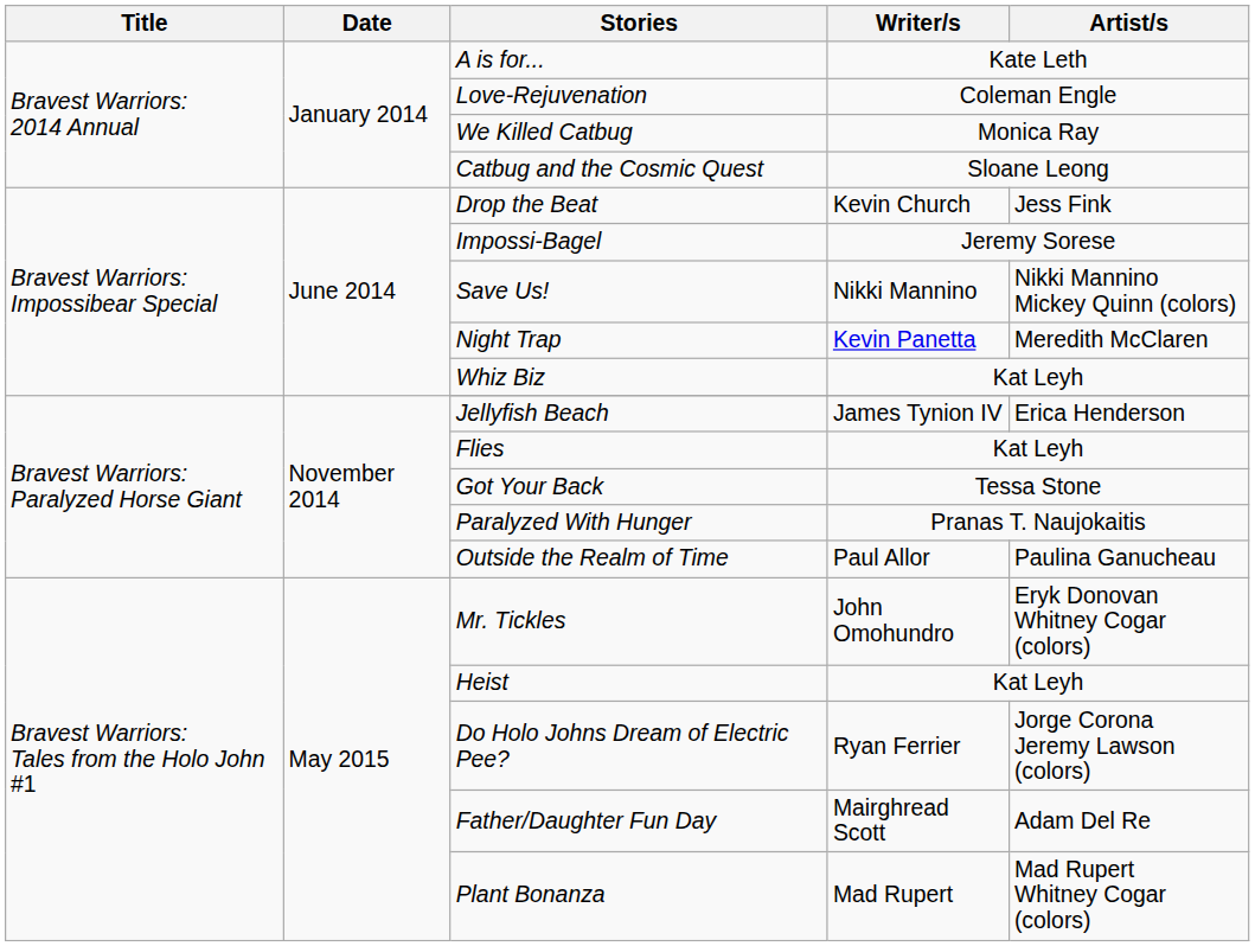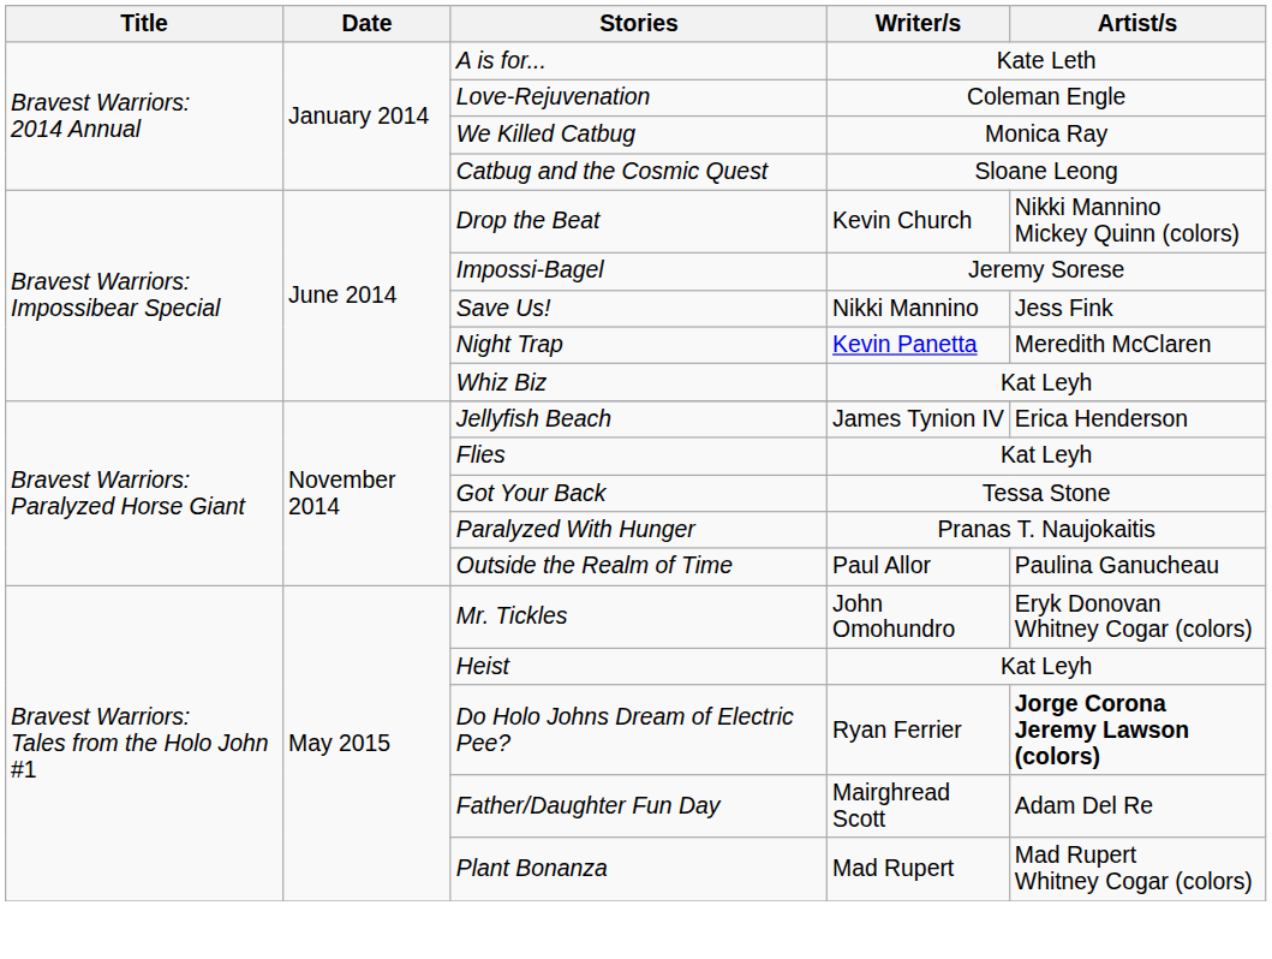 <table class="wikitable">
 <tr>
 <th>Title</th>
 <th>Date</th>
 <th>Stories</th>
 <th>Writer/s</th>
 <th>Artist/s</th>
 </tr>
 <tr>
 <td rowspan=4><em>Bravest Warriors:<br>2014 Annual</em></td>
 <td rowspan=4>January 2014</td>
 <td><em>A is for...</em></td>
 <td colspan=2 align=center>Kate Leth</td>
 </tr>
 <tr>
 <td><em>Love-Rejuvenation</em></td>
 <td colspan=2 align=center>Coleman Engle</td>
 </tr>
 <tr>
 <td><em>We Killed Catbug</em></td>
 <td colspan=2 align=center>Monica Ray</td>
 </tr>
 <tr>
 <td><em>Catbug and the Cosmic Quest</em></td>
 <td colspan=2 align=center>Sloane Leong</td>
 </tr>
 <tr>
 <td rowspan=5><em>Bravest Warriors:<br>Impossibear Special</em></td>
 <td rowspan=5>June 2014</td>
 <td><em>Drop the Beat</em></td>
 <td>Kevin Church</td>
-<td>Jess Fink</td>
+<td>Nikki Mannino<br>Mickey Quinn (colors)</td>
 </tr>
 <tr>
 <td><em>Impossi-Bagel</em></td>
 <td colspan=2 align=center>Jeremy Sorese</td>
 </tr>
 <tr>
 <td><em>Save Us!</em></td>
 <td>Nikki Mannino</td>
-<td>Nikki Mannino<br>Mickey Quinn (colors)</td>
+<td>Jess Fink</td>
 </tr>
 <tr>
 <td><em>Night Trap</em></td>
 <td><a href='#'>Kevin Panetta</a></td>
 <td>Meredith McClaren</td>
 </tr>
 <tr>
 <td><em>Whiz Biz</em></td>
 <td colspan=2 align=center>Kat Leyh</td>
 </tr>
 <tr>
 <td rowspan=6><em>Bravest Warriors:<br>Paralyzed Horse Giant</em></td>
 <td rowspan=6>November 2014</td>
 </tr>
 <tr>
 <td><em>Jellyfish Beach</em></td>
 <td>James Tynion IV</td>
 <td>Erica Henderson</td>
 </tr>
 <tr>
 <td><em>Flies</em></td>
 <td colspan=2 align=center>Kat Leyh</td>
 </tr>
 <tr>
 <td><em>Got Your Back</em></td>
 <td colspan=2 align=center>Tessa Stone</td>
 </tr>
 <tr>
 <td><em>Paralyzed With Hunger</em></td>
 <td colspan=2 align=center>Pranas T. Naujokaitis</td>
 </tr>
 <tr>
 <td><em>Outside the Realm of Time</em></td>
 <td>Paul Allor</td>
 <td>Paulina Ganucheau</td>
 </tr>
 <tr>
 <td rowspan=5><em>Bravest Warriors:<br>Tales from the Holo John</em> #1</td>
 <td rowspan=5>May 2015</td>
 <td><em>Mr. Tickles</em></td>
 <td>John Omohundro</td>
 <td>Eryk Donovan<br>Whitney Cogar (colors)</td>
 </tr>
 <tr>
 <td><em>Heist</em></td>
 <td colspan=2 align=center>Kat Leyh</td>
 </tr>
 <tr>
 <td><em>Do Holo Johns Dream of Electric Pee?</em></td>
 <td>Ryan Ferrier</td>
-<td>Jorge Corona<br>Jeremy Lawson (colors)</td>
+<td><strong>Jorge Corona<br>Jeremy Lawson (colors)</strong></td>
 </tr>
 <tr>
 <td><em>Father/Daughter Fun Day</em></td>
 <td>Mairghread Scott</td>
 <td>Adam Del Re</td>
 </tr>
 <tr>
 <td><em>Plant Bonanza</em></td>
 <td>Mad Rupert</td>
 <td>Mad Rupert<br>Whitney Cogar (colors)</td>
 </tr>
 </table>
